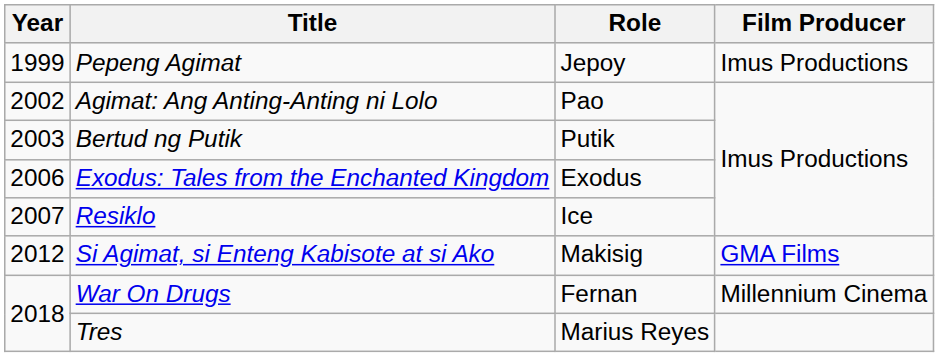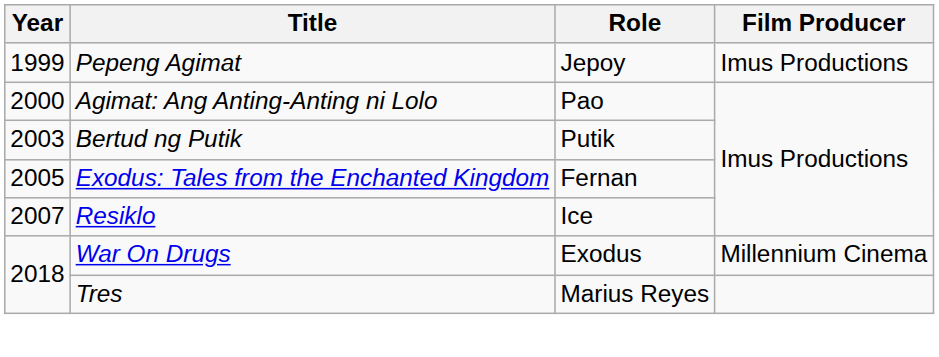 <table class="wikitable sortable">
 <tr>
 <th>Year</th>
 <th>Title</th>
 <th>Role</th>
 <th>Film Producer</th>
 </tr>
 <tr>
 <td>1999</td>
 <td><em>Pepeng Agimat</em></td>
 <td>Jepoy</td>
 <td>Imus Productions</td>
 </tr>
 <tr>
-<td>2002</td>
+<td>2000</td>
 <td><em>Agimat: Ang Anting-Anting ni Lolo</em></td>
 <td>Pao</td>
 <td rowspan="4">Imus Productions</td>
 </tr>
 <tr>
 <td>2003</td>
 <td><em>Bertud ng Putik</em></td>
 <td>Putik</td>
 </tr>
 <tr>
-<td>2006</td>
+<td>2005</td>
 <td><em><a href='#'>Exodus: Tales from the Enchanted Kingdom</a></em></td>
-<td>Exodus</td>
+<td>Fernan</td>
 </tr>
 <tr>
 <td>2007</td>
 <td><em><a href='#'>Resiklo</a></em></td>
 <td>Ice</td>
 </tr>
 <tr>
-<td>2012</td>
-<td><em><a href='#'>Si Agimat, si Enteng Kabisote at si Ako</a></em></td>
-<td>Makisig</td>
-<td><a href='#'>GMA Films</a></td>
-</tr>
-<tr>
 <td rowspan="2">2018</td>
 <td><em><a href='#'>War On Drugs</a></em></td>
-<td>Fernan</td>
+<td>Exodus</td>
 <td>Millennium Cinema</td>
 </tr>
 <tr>
 <td><em>Tres</em></td>
 <td>Marius Reyes</td>
 <td></td>
 </tr>
 </table>
